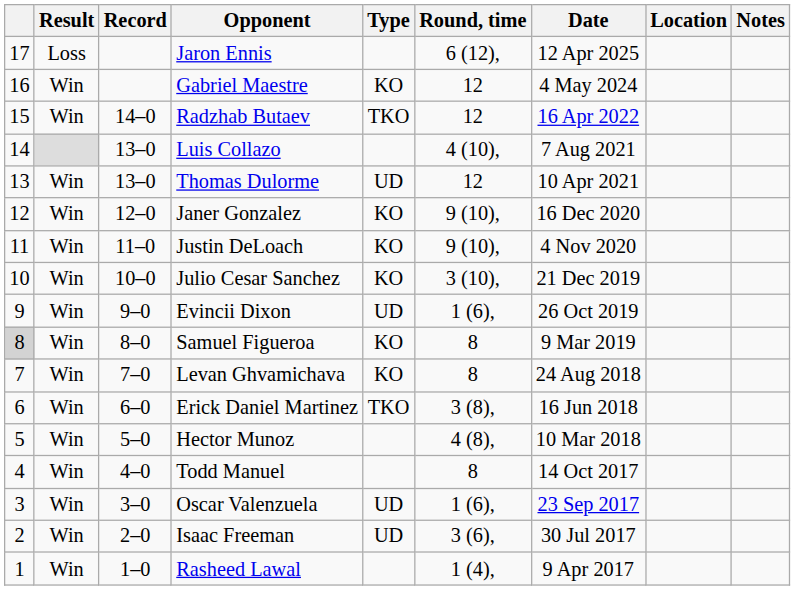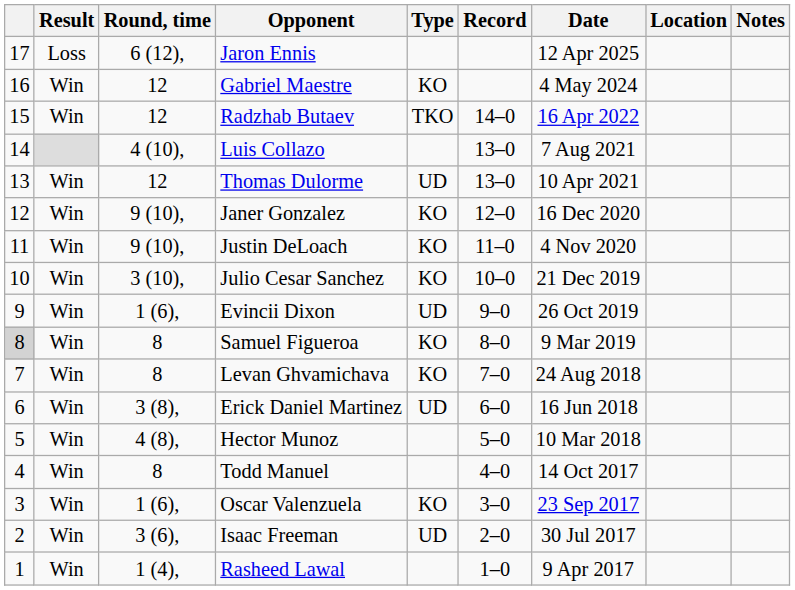 <table class="wikitable" style="text-align:center">
 <tr>
 <th></th>
 <th>Result</th>
-<th>Record</th>
+<th>Round, time</th>
 <th>Opponent</th>
 <th>Type</th>
-<th>Round, time</th>
+<th>Record</th>
 <th>Date</th>
 <th>Location</th>
 <th>Notes</th>
 </tr>
 <tr>
 <td>17</td>
 <td>Loss</td>
-<td></td>
+<td>6 (12), </td>
 <td style="text-align:left;"><a href='#'>Jaron Ennis</a></td>
 <td></td>
-<td>6 (12), </td>
+<td></td>
 <td>12 Apr 2025</td>
 <td style="text-align:left;"></td>
 <td style="text-align:left;"></td>
 </tr>
 <tr>
 <td>16</td>
 <td>Win</td>
-<td></td>
+<td>12</td>
 <td style="text-align:left;"><a href='#'>Gabriel Maestre</a></td>
 <td>KO</td>
-<td>12</td>
+<td></td>
 <td>4 May 2024</td>
 <td style="text-align:left;"></td>
 <td style="text-align:left;"></td>
 </tr>
 <tr>
 <td>15</td>
 <td>Win</td>
-<td>14–0 </td>
+<td>12</td>
 <td style="text-align:left;"><a href='#'>Radzhab Butaev</a></td>
 <td>TKO</td>
-<td>12</td>
+<td>14–0 </td>
 <td><a href='#'>16 Apr 2022</a></td>
 <td style="text-align:left;"></td>
 <td style="text-align:left;"></td>
 </tr>
 <tr>
 <td>14</td>
 <td style="background:#DDD"></td>
-<td>13–0 </td>
+<td>4 (10), </td>
 <td style="text-align:left;"><a href='#'>Luis Collazo</a></td>
 <td></td>
-<td>4 (10), </td>
+<td>13–0 </td>
 <td>7 Aug 2021</td>
 <td style="text-align:left;"></td>
 <td style="text-align:left;"></td>
 </tr>
 <tr>
 <td>13</td>
 <td>Win</td>
-<td>13–0</td>
+<td>12</td>
 <td style="text-align:left;"><a href='#'>Thomas Dulorme</a></td>
 <td>UD</td>
-<td>12</td>
+<td>13–0</td>
 <td>10 Apr 2021</td>
 <td style="text-align:left;"></td>
 <td></td>
 </tr>
 <tr>
 <td>12</td>
 <td>Win</td>
-<td>12–0</td>
+<td>9 (10), </td>
 <td style="text-align:left;">Janer Gonzalez</td>
 <td>KO</td>
-<td>9 (10), </td>
+<td>12–0</td>
 <td>16 Dec 2020</td>
 <td style="text-align:left;"></td>
 <td></td>
 </tr>
 <tr>
 <td>11</td>
 <td>Win</td>
-<td>11–0</td>
+<td>9 (10), </td>
 <td style="text-align:left;">Justin DeLoach</td>
 <td>KO</td>
-<td>9 (10), </td>
+<td>11–0</td>
 <td>4 Nov 2020</td>
 <td style="text-align:left;"></td>
 <td></td>
 </tr>
 <tr>
 <td>10</td>
 <td>Win</td>
-<td>10–0</td>
+<td>3 (10), </td>
 <td style="text-align:left;">Julio Cesar Sanchez</td>
 <td>KO</td>
-<td>3 (10), </td>
+<td>10–0</td>
 <td>21 Dec 2019</td>
 <td style="text-align:left;"></td>
 <td></td>
 </tr>
 <tr>
 <td>9</td>
 <td>Win</td>
-<td>9–0</td>
+<td>1 (6), </td>
 <td style="text-align:left;">Evincii Dixon</td>
 <td>UD</td>
-<td>1 (6), </td>
+<td>9–0</td>
 <td>26 Oct 2019</td>
 <td style="text-align:left;"></td>
 <td></td>
 </tr>
 <tr>
 <td style="background: lightgrey;">8</td>
 <td>Win</td>
-<td>8–0</td>
+<td>8</td>
 <td style="text-align:left;">Samuel Figueroa</td>
 <td>KO</td>
-<td>8</td>
+<td>8–0</td>
 <td>9 Mar 2019</td>
 <td style="text-align:left;"></td>
 <td></td>
 </tr>
 <tr>
 <td>7</td>
 <td>Win</td>
-<td>7–0</td>
+<td>8</td>
 <td style="text-align:left;">Levan Ghvamichava</td>
 <td>KO</td>
-<td>8</td>
+<td>7–0</td>
 <td>24 Aug 2018</td>
 <td style="text-align:left;"></td>
 <td></td>
 </tr>
 <tr>
 <td>6</td>
 <td>Win</td>
+<td>3 (8), </td>
+<td style="text-align:left;">Erick Daniel Martinez</td>
+<td>UD</td>
 <td>6–0</td>
-<td style="text-align:left;">Erick Daniel Martinez</td>
-<td>TKO</td>
-<td>3 (8), </td>
 <td>16 Jun 2018</td>
 <td style="text-align:left;"></td>
 <td></td>
 </tr>
 <tr>
 <td>5</td>
 <td>Win</td>
-<td>5–0</td>
+<td>4 (8), </td>
 <td style="text-align:left;">Hector Munoz</td>
 <td></td>
-<td>4 (8), </td>
+<td>5–0</td>
 <td>10 Mar 2018</td>
 <td style="text-align:left;"></td>
 <td></td>
 </tr>
 <tr>
 <td>4</td>
 <td>Win</td>
-<td>4–0</td>
+<td>8</td>
 <td style="text-align:left;">Todd Manuel</td>
 <td></td>
-<td>8</td>
+<td>4–0</td>
 <td>14 Oct 2017</td>
 <td style="text-align:left;"></td>
 <td></td>
 </tr>
 <tr>
 <td>3</td>
 <td>Win</td>
+<td>1 (6), </td>
+<td style="text-align:left;">Oscar Valenzuela</td>
+<td>KO</td>
 <td>3–0</td>
-<td style="text-align:left;">Oscar Valenzuela</td>
-<td>UD</td>
-<td>1 (6), </td>
 <td><a href='#'>23 Sep 2017</a></td>
 <td style="text-align:left;"></td>
 <td></td>
 </tr>
 <tr>
 <td>2</td>
 <td>Win</td>
-<td>2–0</td>
+<td>3 (6), </td>
 <td style="text-align:left;">Isaac Freeman</td>
 <td>UD</td>
-<td>3 (6), </td>
+<td>2–0</td>
 <td>30 Jul 2017</td>
 <td style="text-align:left;"></td>
 <td></td>
 </tr>
 <tr>
 <td>1</td>
 <td>Win</td>
-<td>1–0</td>
+<td>1 (4), </td>
 <td style="text-align:left;"><a href='#'>Rasheed Lawal</a></td>
 <td></td>
-<td>1 (4), </td>
+<td>1–0</td>
 <td>9 Apr 2017</td>
 <td style="text-align:left;"></td>
 <td></td>
 </tr>
 </table>
